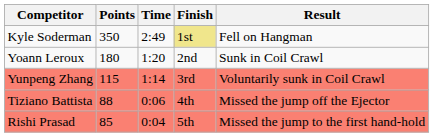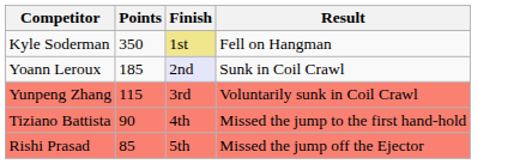 <table class="wikitable sortable">
 <tr>
 <th>Competitor</th>
 <th>Points</th>
-<th>Time</th>
 <th>Finish</th>
 <th>Result</th>
 </tr>
 <tr>
 <td> Kyle Soderman</td>
 <td>350</td>
-<td>2:49</td>
 <td style="background: khaki;">1st</td>
 <td>Fell on Hangman</td>
 </tr>
 <tr>
 <td> Yoann Leroux</td>
-<td>180</td>
-<td>1:20</td>
-<td>2nd</td>
+<td>185</td>
+<td style="background: lavender;">2nd</td>
 <td>Sunk in Coil Crawl</td>
 </tr>
 <tr style="background-color:#fa8072">
 <td> Yunpeng Zhang</td>
 <td>115</td>
-<td>1:14</td>
 <td>3rd</td>
 <td>Voluntarily sunk in Coil Crawl</td>
 </tr>
 <tr style="background-color:#fa8072">
 <td> Tiziano Battista</td>
-<td>88</td>
-<td>0:06</td>
+<td>90</td>
 <td>4th</td>
-<td>Missed the jump off the Ejector</td>
+<td>Missed the jump to the first hand-hold</td>
 </tr>
 <tr style="background-color:#fa8072">
 <td> Rishi Prasad</td>
 <td>85</td>
-<td>0:04</td>
 <td>5th</td>
-<td>Missed the jump to the first hand-hold</td>
+<td>Missed the jump off the Ejector</td>
 </tr>
 </table>
